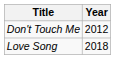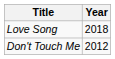 <table class="wikitable">
 <tr>
 <th>Title</th>
 <th>Year</th>
 </tr>
 <tr>
+<td><em>Love Song</em></td>
+<td>2018</td>
+</tr>
+<tr>
 <td><em>Don't Touch Me</em></td>
 <td>2012</td>
 </tr>
-<tr>
-<td><em>Love Song</em></td>
-<td>2018</td>
-</tr>
 </table>
